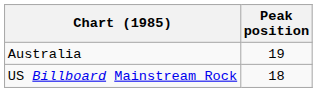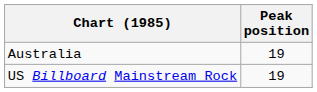 <table class="wikitable">
 <tr>
 <th>Chart (1985)</th>
 <th>Peak<br>position</th>
 </tr>
 <tr>
 <td>Australia</td>
 <td style="text-align:center;">19</td>
 </tr>
 <tr>
 <td>US <em><a href='#'>Billboard</a></em> <a href='#'>Mainstream Rock</a></td>
-<td style="text-align:center;">18</td>
+<td style="text-align:center;">19</td>
 </tr>
 </table>
